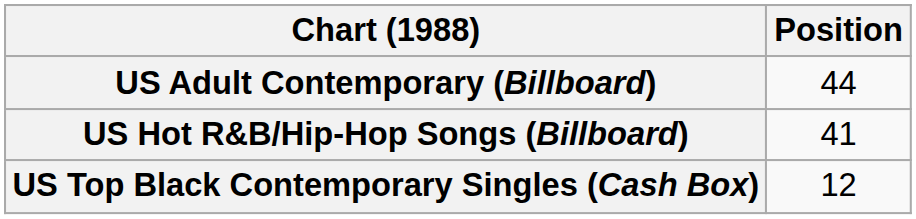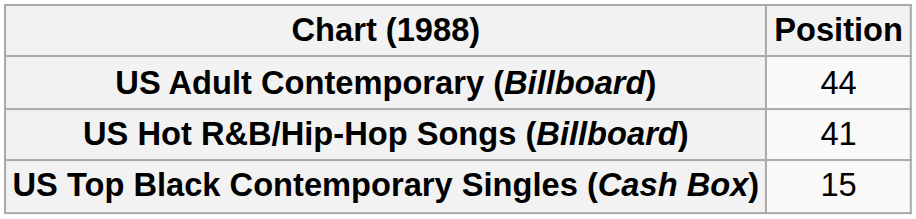 <table class="wikitable sortable plainrowheaders" style="text-align:center">
 <tr>
 <th scope="col">Chart (1988)</th>
 <th scope="col">Position</th>
 </tr>
 <tr>
 <th scope="row">US Adult Contemporary (<em>Billboard</em>)</th>
 <td>44</td>
 </tr>
 <tr>
 <th scope="row">US Hot R&B/Hip-Hop Songs (<em>Billboard</em>)</th>
 <td>41</td>
 </tr>
 <tr>
 <th scope="row">US Top Black Contemporary Singles (<em>Cash Box</em>)</th>
-<td>12</td>
+<td>15</td>
 </tr>
 </table>
